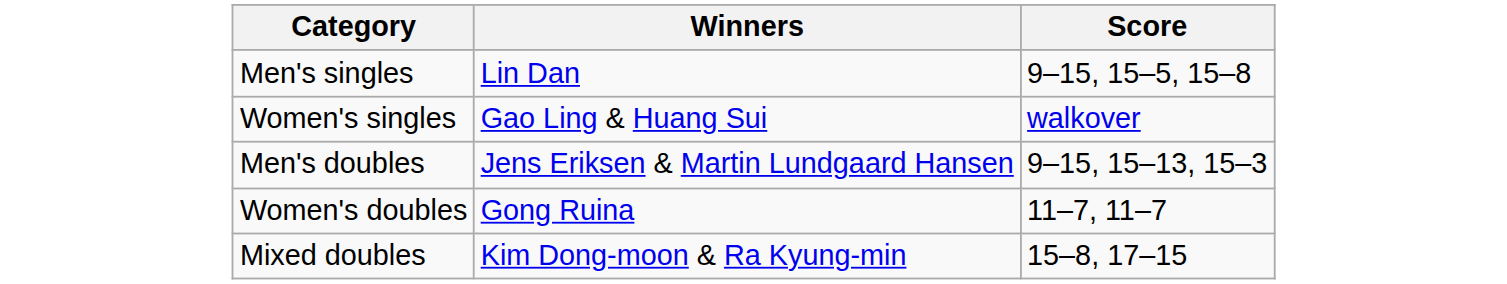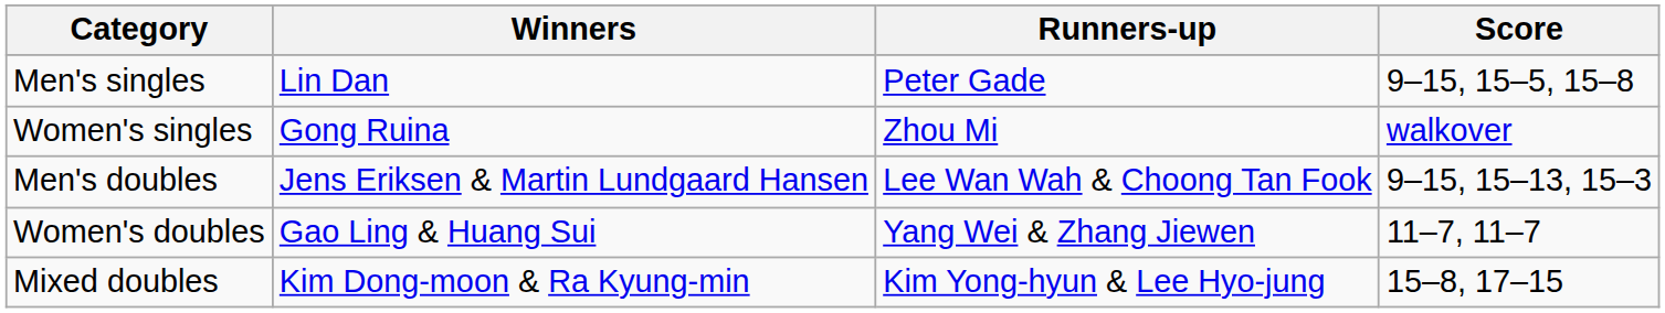 <table class=wikitable style="margin:auto;">
 <tr>
 <th>Category</th>
 <th>Winners</th>
+<th>Runners-up</th>
 <th>Score</th>
 </tr>
 <tr>
 <td>Men's singles</td>
 <td> <a href='#'>Lin Dan</a></td>
+<td> <a href='#'>Peter Gade</a></td>
 <td>9–15, 15–5, 15–8</td>
 </tr>
 <tr>
 <td>Women's singles</td>
-<td> <a href='#'>Gao Ling</a> & <a href='#'>Huang Sui</a></td>
+<td> <a href='#'>Gong Ruina</a></td>
+<td> <a href='#'>Zhou Mi</a></td>
 <td><a href='#'>walkover</a></td>
 </tr>
 <tr>
 <td>Men's doubles</td>
 <td> <a href='#'>Jens Eriksen</a> & <a href='#'>Martin Lundgaard Hansen</a></td>
+<td> <a href='#'>Lee Wan Wah</a> & <a href='#'>Choong Tan Fook</a></td>
 <td>9–15, 15–13, 15–3</td>
 </tr>
 <tr>
 <td>Women's doubles</td>
-<td> <a href='#'>Gong Ruina</a></td>
+<td> <a href='#'>Gao Ling</a> & <a href='#'>Huang Sui</a></td>
+<td> <a href='#'>Yang Wei</a> & <a href='#'>Zhang Jiewen</a></td>
 <td>11–7, 11–7</td>
 </tr>
 <tr>
 <td>Mixed doubles</td>
 <td> <a href='#'>Kim Dong-moon</a> & <a href='#'>Ra Kyung-min</a></td>
+<td> <a href='#'>Kim Yong-hyun</a> & <a href='#'>Lee Hyo-jung</a></td>
 <td>15–8, 17–15</td>
 </tr>
 </table>
